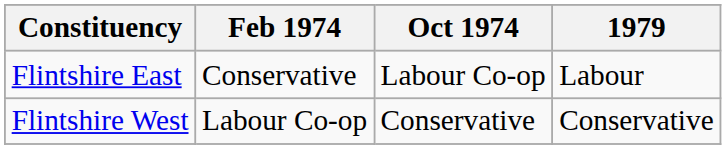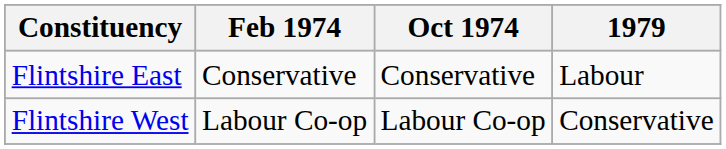 <table class="wikitable">
 <tr>
 <th>Constituency</th>
 <th>Feb 1974</th>
 <th>Oct 1974</th>
 <th>1979</th>
 </tr>
 <tr>
 <td><a href='#'>Flintshire East</a></td>
 <td bgcolor=>Conservative</td>
-<td bgcolor=>Labour Co-op</td>
+<td bgcolor=>Conservative</td>
 <td bgcolor=>Labour</td>
 </tr>
 <tr>
 <td><a href='#'>Flintshire West</a></td>
 <td bgcolor=>Labour Co-op</td>
-<td bgcolor=>Conservative</td>
+<td bgcolor=>Labour Co-op</td>
 <td bgcolor=>Conservative</td>
 </tr>
 </table>
